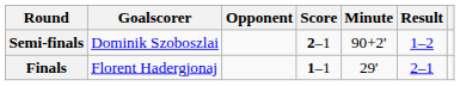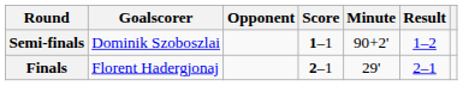 <table class="wikitable" style="text-align:center">
 <tr>
 <th>Round</th>
 <th>Goalscorer</th>
 <th>Opponent</th>
 <th>Score</th>
 <th>Minute</th>
 <th>Result</th>
 <th></th>
 </tr>
 <tr>
 <th>Semi-finals</th>
 <td style="text-align:left"> <a href='#'>Dominik Szoboszlai</a></td>
 <td style="text-align:left"></td>
-<td><strong>2</strong>–1</td>
+<td><strong>1</strong>–1</td>
 <td>90+2'</td>
 <td><a href='#'>1–2</a></td>
 <td></td>
 </tr>
 <tr>
 <th>Finals</th>
 <td style="text-align:left"> <a href='#'>Florent Hadergjonaj</a></td>
 <td style="text-align:left"></td>
-<td><strong>1</strong>–1</td>
+<td><strong>2</strong>–1</td>
 <td>29'</td>
 <td><a href='#'>2–1</a></td>
 <td></td>
 </tr>
 </table>
